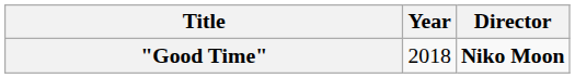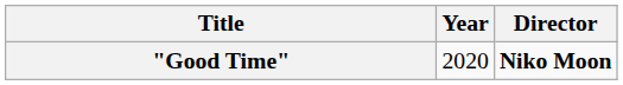 <table class="wikitable plainrowheaders" style="text-align:center;">
 <tr>
 <th scope="col" style="width:18em;">Title</th>
 <th scope="col">Year</th>
 <th scope="col">Director</th>
 </tr>
 <tr>
 <th scope="row">"Good Time"</th>
-<td>2018</td>
+<td>2020</td>
 <td><strong>Niko Moon</strong></td>
 </tr>
 </table>
